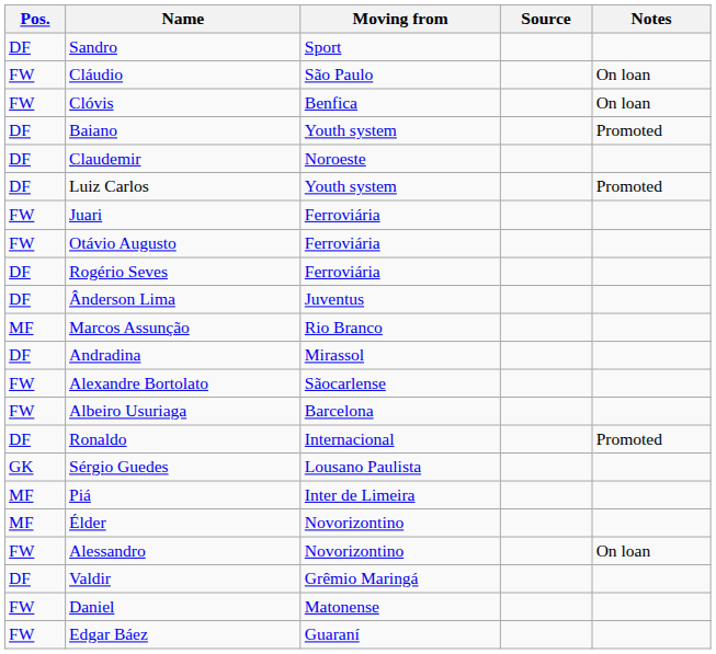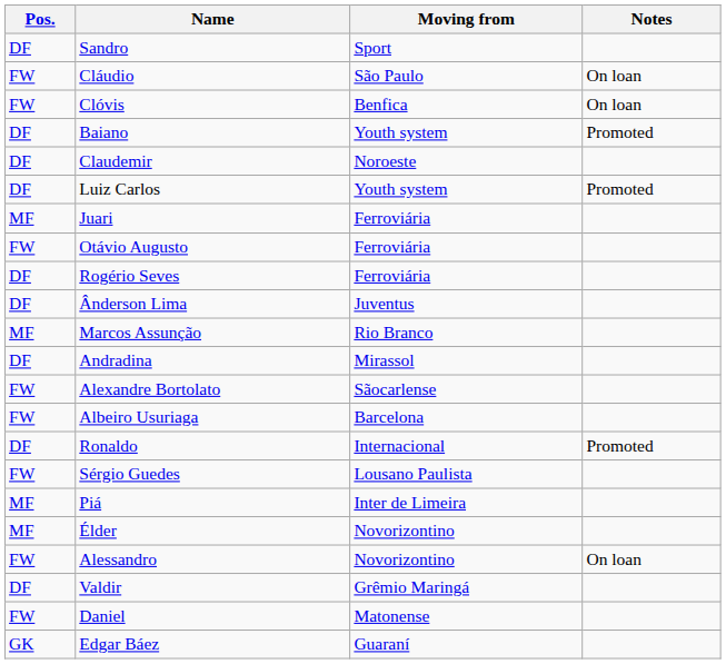 <table class="wikitable sortable" style="width:50%; text-align:center; font-size:95%; text-align:left;">
 <tr>
 <th><a href='#'>Pos.</a></th>
 <th>Name</th>
 <th>Moving from</th>
-<th>Source</th>
 <th>Notes</th>
 </tr>
 <tr>
 <td><a href='#'>DF</a></td>
 <td style="text-align:left;"> <a href='#'>Sandro</a></td>
 <td style="text-align:left;"><a href='#'>Sport</a></td>
 <td></td>
-<td></td>
 </tr>
 <tr>
 <td><a href='#'>FW</a></td>
 <td style="text-align:left;"> <a href='#'>Cláudio</a></td>
 <td style="text-align:left;"><a href='#'>São Paulo</a></td>
-<td></td>
 <td>On loan</td>
 </tr>
 <tr>
 <td><a href='#'>FW</a></td>
 <td style="text-align:left;"> <a href='#'>Clóvis</a></td>
 <td style="text-align:left;"> <a href='#'>Benfica</a></td>
-<td></td>
 <td>On loan</td>
 </tr>
 <tr>
 <td><a href='#'>DF</a></td>
 <td style="text-align:left;"> <a href='#'>Baiano</a></td>
 <td style="text-align:left;"><a href='#'>Youth system</a></td>
-<td></td>
 <td>Promoted</td>
 </tr>
 <tr>
 <td><a href='#'>DF</a></td>
 <td style="text-align:left;"> <a href='#'>Claudemir</a></td>
 <td style="text-align:left;"><a href='#'>Noroeste</a></td>
 <td></td>
-<td></td>
 </tr>
 <tr>
 <td><a href='#'>DF</a></td>
 <td style="text-align:left;"> Luiz Carlos</td>
 <td style="text-align:left;"><a href='#'>Youth system</a></td>
-<td></td>
 <td>Promoted</td>
 </tr>
 <tr>
-<td><a href='#'>FW</a></td>
+<td><a href='#'>MF</a></td>
 <td style="text-align:left;"> <a href='#'>Juari</a></td>
 <td style="text-align:left;"><a href='#'>Ferroviária</a></td>
-<td></td>
 <td></td>
 </tr>
 <tr>
 <td><a href='#'>FW</a></td>
 <td style="text-align:left;"> <a href='#'>Otávio Augusto</a></td>
 <td style="text-align:left;"><a href='#'>Ferroviária</a></td>
 <td></td>
-<td></td>
 </tr>
 <tr>
 <td><a href='#'>DF</a></td>
 <td style="text-align:left;"> <a href='#'>Rogério Seves</a></td>
 <td style="text-align:left;"><a href='#'>Ferroviária</a></td>
-<td></td>
 <td></td>
 </tr>
 <tr>
 <td><a href='#'>DF</a></td>
 <td style="text-align:left;"> <a href='#'>Ânderson Lima</a></td>
 <td style="text-align:left;"><a href='#'>Juventus</a></td>
 <td></td>
-<td></td>
 </tr>
 <tr>
 <td><a href='#'>MF</a></td>
 <td style="text-align:left;"> <a href='#'>Marcos Assunção</a></td>
 <td style="text-align:left;"><a href='#'>Rio Branco</a></td>
-<td></td>
 <td></td>
 </tr>
 <tr>
 <td><a href='#'>DF</a></td>
 <td style="text-align:left;"> <a href='#'>Andradina</a></td>
 <td style="text-align:left;"><a href='#'>Mirassol</a></td>
 <td></td>
-<td></td>
 </tr>
 <tr>
 <td><a href='#'>FW</a></td>
 <td style="text-align:left;"> <a href='#'>Alexandre Bortolato</a></td>
 <td style="text-align:left;"><a href='#'>Sãocarlense</a></td>
-<td></td>
 <td></td>
 </tr>
 <tr>
 <td><a href='#'>FW</a></td>
 <td style="text-align:left;"> <a href='#'>Albeiro Usuriaga</a></td>
 <td style="text-align:left;"> <a href='#'>Barcelona</a></td>
 <td></td>
-<td></td>
 </tr>
 <tr>
 <td><a href='#'>DF</a></td>
 <td style="text-align:left;"> <a href='#'>Ronaldo</a></td>
 <td style="text-align:left;"><a href='#'>Internacional</a></td>
-<td></td>
 <td>Promoted</td>
 </tr>
 <tr>
-<td><a href='#'>GK</a></td>
+<td><a href='#'>FW</a></td>
 <td style="text-align:left;"> <a href='#'>Sérgio Guedes</a></td>
 <td style="text-align:left;"><a href='#'>Lousano Paulista</a></td>
-<td></td>
 <td></td>
 </tr>
 <tr>
 <td><a href='#'>MF</a></td>
 <td style="text-align:left;"> <a href='#'>Piá</a></td>
 <td style="text-align:left;"><a href='#'>Inter de Limeira</a></td>
 <td></td>
-<td></td>
 </tr>
 <tr>
 <td><a href='#'>MF</a></td>
 <td style="text-align:left;"> <a href='#'>Élder</a></td>
 <td style="text-align:left;"><a href='#'>Novorizontino</a></td>
 <td></td>
-<td></td>
 </tr>
 <tr>
 <td><a href='#'>FW</a></td>
 <td style="text-align:left;"> <a href='#'>Alessandro</a></td>
 <td style="text-align:left;"><a href='#'>Novorizontino</a></td>
-<td></td>
 <td>On loan</td>
 </tr>
 <tr>
 <td><a href='#'>DF</a></td>
 <td style="text-align:left;"> <a href='#'>Valdir</a></td>
 <td style="text-align:left;"><a href='#'>Grêmio Maringá</a></td>
 <td></td>
-<td></td>
 </tr>
 <tr>
 <td><a href='#'>FW</a></td>
 <td style="text-align:left;"> <a href='#'>Daniel</a></td>
 <td style="text-align:left;"><a href='#'>Matonense</a></td>
 <td></td>
-<td></td>
 </tr>
 <tr>
-<td><a href='#'>FW</a></td>
+<td><a href='#'>GK</a></td>
 <td style="text-align:left;"> <a href='#'>Edgar Báez</a></td>
 <td style="text-align:left;"> <a href='#'>Guaraní</a></td>
 <td></td>
-<td></td>
 </tr>
 </table>
